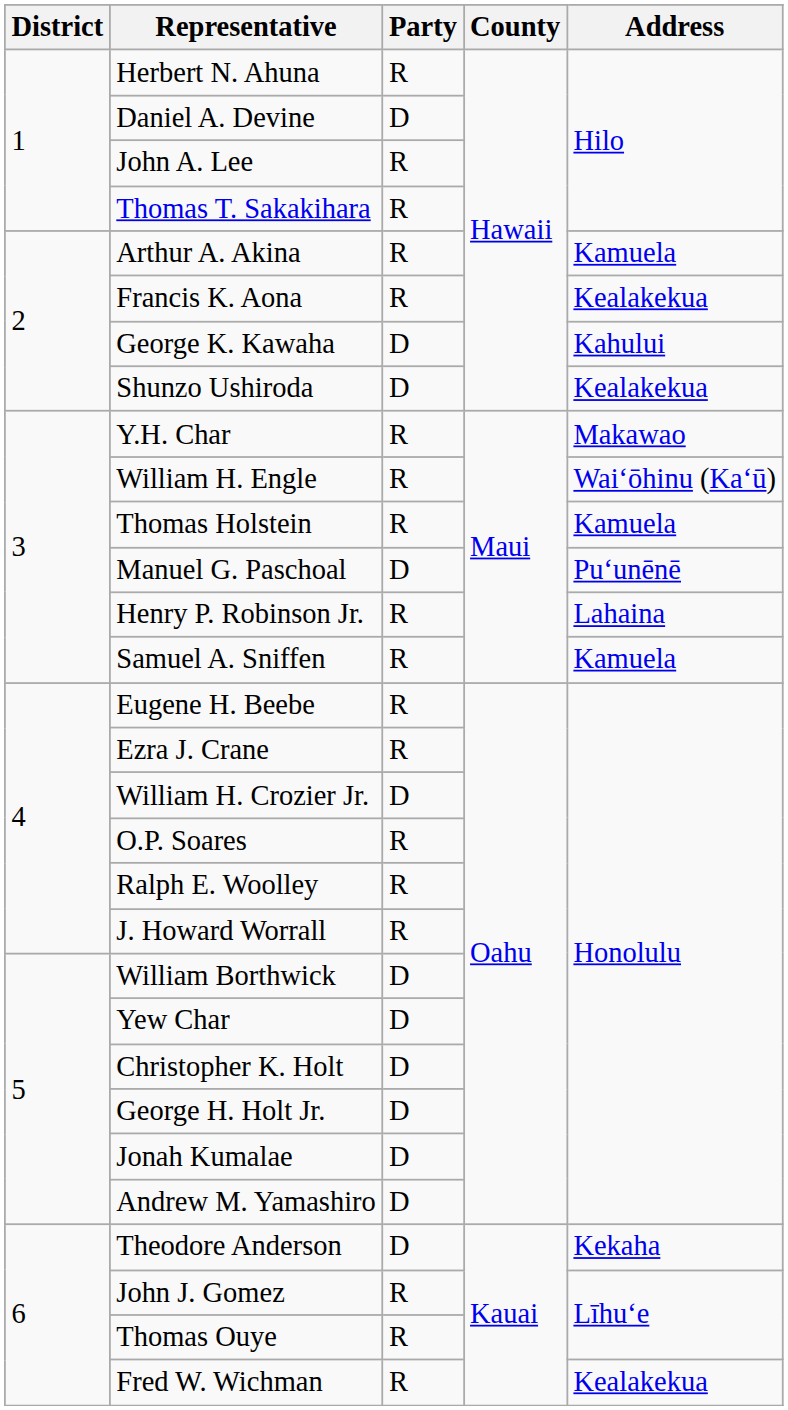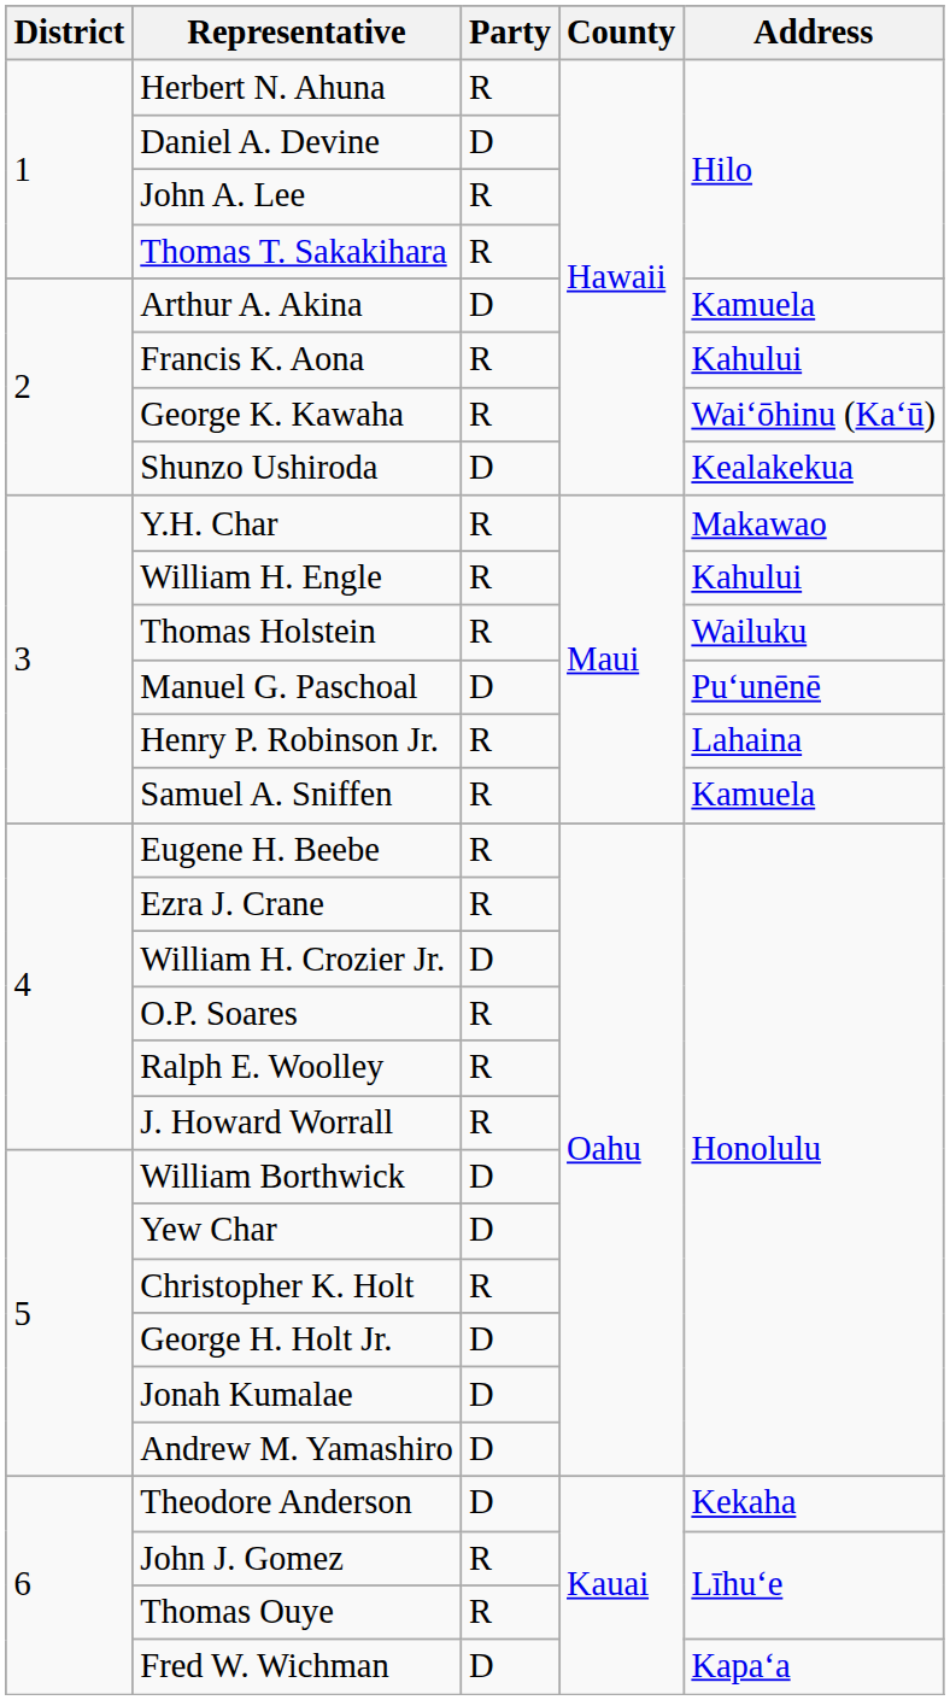 <table class= "sortable wikitable">
 <tr>
 <th>District</th>
 <th>Representative</th>
 <th>Party</th>
 <th>County</th>
 <th>Address</th>
 </tr>
 <tr>
 <td rowspan=4>1</td>
 <td>Herbert N. Ahuna</td>
 <td>R</td>
 <td rowspan=8><a href='#'>Hawaii</a></td>
 <td rowspan=4><a href='#'>Hilo</a></td>
 </tr>
 <tr>
 <td>Daniel A. Devine</td>
 <td>D</td>
 </tr>
 <tr>
 <td>John A. Lee</td>
 <td>R</td>
 </tr>
 <tr>
 <td><a href='#'>Thomas T. Sakakihara</a></td>
 <td>R</td>
 </tr>
 <tr>
 <td rowspan=4>2</td>
 <td>Arthur A. Akina</td>
-<td>R</td>
+<td>D</td>
 <td><a href='#'>Kamuela</a></td>
 </tr>
 <tr>
 <td>Francis K. Aona</td>
 <td>R</td>
-<td><a href='#'>Kealakekua</a></td>
+<td><a href='#'>Kahului</a></td>
 </tr>
 <tr>
 <td>George K. Kawaha</td>
-<td>D</td>
-<td><a href='#'>Kahului</a></td>
+<td>R</td>
+<td><a href='#'>Waiʻōhinu</a> (<a href='#'>Kaʻū</a>)</td>
 </tr>
 <tr>
 <td>Shunzo Ushiroda</td>
 <td>D</td>
 <td><a href='#'>Kealakekua</a></td>
 </tr>
 <tr>
 <td rowspan=6>3</td>
 <td>Y.H. Char</td>
 <td>R</td>
 <td rowspan=6><a href='#'>Maui</a></td>
 <td><a href='#'>Makawao</a></td>
 </tr>
 <tr>
 <td>William H. Engle</td>
 <td>R</td>
-<td><a href='#'>Waiʻōhinu</a> (<a href='#'>Kaʻū</a>)</td>
+<td><a href='#'>Kahului</a></td>
 </tr>
 <tr>
 <td>Thomas Holstein</td>
 <td>R</td>
-<td><a href='#'>Kamuela</a></td>
+<td><a href='#'>Wailuku</a></td>
 </tr>
 <tr>
 <td>Manuel G. Paschoal</td>
 <td>D</td>
 <td><a href='#'>Puʻunēnē</a></td>
 </tr>
 <tr>
 <td>Henry P. Robinson Jr.</td>
 <td>R</td>
 <td><a href='#'>Lahaina</a></td>
 </tr>
 <tr>
 <td>Samuel A. Sniffen</td>
 <td>R</td>
 <td><a href='#'>Kamuela</a></td>
 </tr>
 <tr>
 <td rowspan=6>4</td>
 <td>Eugene H. Beebe</td>
 <td>R</td>
 <td rowspan=12><a href='#'>Oahu</a></td>
 <td rowspan=12><a href='#'>Honolulu</a></td>
 </tr>
 <tr>
 <td>Ezra J. Crane</td>
 <td>R</td>
 </tr>
 <tr>
 <td>William H. Crozier Jr.</td>
 <td>D</td>
 </tr>
 <tr>
 <td>O.P. Soares</td>
 <td>R</td>
 </tr>
 <tr>
 <td>Ralph E. Woolley</td>
 <td>R</td>
 </tr>
 <tr>
 <td>J. Howard Worrall</td>
 <td>R</td>
 </tr>
 <tr>
 <td rowspan=6>5</td>
 <td>William Borthwick</td>
 <td>D</td>
 </tr>
 <tr>
 <td>Yew Char</td>
 <td>D</td>
 </tr>
 <tr>
 <td>Christopher K. Holt</td>
-<td>D</td>
+<td>R</td>
 </tr>
 <tr>
 <td>George H. Holt Jr.</td>
 <td>D</td>
 </tr>
 <tr>
 <td>Jonah Kumalae</td>
 <td>D</td>
 </tr>
 <tr>
 <td>Andrew M. Yamashiro</td>
 <td>D</td>
 </tr>
 <tr>
 <td rowspan=4>6</td>
 <td>Theodore Anderson</td>
 <td>D</td>
 <td rowspan=4><a href='#'>Kauai</a></td>
 <td><a href='#'>Kekaha</a></td>
 </tr>
 <tr>
 <td>John J. Gomez</td>
 <td>R</td>
 <td rowspan=2><a href='#'>Līhuʻe</a></td>
 </tr>
 <tr>
 <td>Thomas Ouye</td>
 <td>R</td>
 </tr>
 <tr>
 <td>Fred W. Wichman</td>
-<td>R</td>
-<td><a href='#'>Kealakekua</a></td>
+<td>D</td>
+<td><a href='#'>Kapaʻa</a></td>
 </tr>
 <tr>
 </tr>
 </table>
